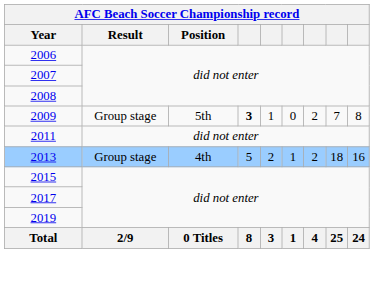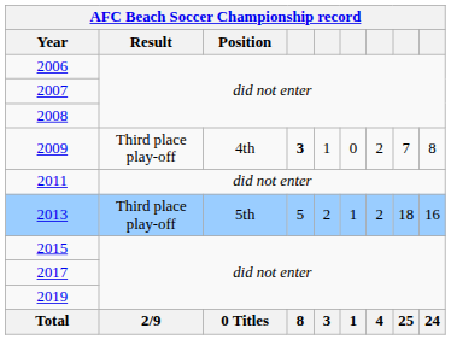 <table class="wikitable" style="text-align: center;">
 <tr>
 <th colspan="9"><a href='#'>AFC Beach Soccer Championship record</a></th>
 </tr>
 <tr>
 <th width="90">Year</th>
 <th width="100">Result</th>
 <th width="80">Position</th>
 <th width="20"></th>
 <th width="20"></th>
 <th width="20"></th>
 <th width="20"></th>
 <th width="20"></th>
 <th width="20"></th>
 </tr>
 <tr>
 <td> <a href='#'>2006</a></td>
 <td rowspan=3 colspan=8><em>did not enter</em></td>
 </tr>
 <tr>
 <td> <a href='#'>2007</a></td>
 </tr>
 <tr>
 <td> <a href='#'>2008</a></td>
 </tr>
 <tr>
 <td> <a href='#'>2009</a></td>
-<td>Group stage</td>
-<td>5th</td>
+<td>Third place play-off</td>
+<td>4th</td>
 <td><strong>3</strong></td>
 <td>1</td>
 <td>0</td>
 <td>2</td>
 <td>7</td>
 <td>8</td>
 </tr>
 <tr>
 <td> <a href='#'>2011</a></td>
 <td colspan=8><em>did not enter</em></td>
 </tr>
 <tr style="background:#9acdff;">
 <td> <a href='#'>2013</a></td>
-<td>Group stage</td>
-<td>4th</td>
+<td>Third place play-off</td>
+<td>5th</td>
 <td>5</td>
 <td>2</td>
 <td>1</td>
 <td>2</td>
 <td>18</td>
 <td>16</td>
 </tr>
 <tr>
 <td> <a href='#'>2015</a></td>
 <td rowspan=3 colspan=8><em>did not enter</em></td>
 </tr>
 <tr>
 <td> <a href='#'>2017</a></td>
 </tr>
 <tr>
 <td> <a href='#'>2019</a></td>
 </tr>
 <tr>
 <th><strong>Total</strong></th>
 <th>2/9</th>
 <th><strong>0 Titles</strong></th>
 <th>8</th>
 <th>3</th>
 <th>1</th>
 <th>4</th>
 <th>25</th>
 <th>24</th>
 </tr>
 </table>
